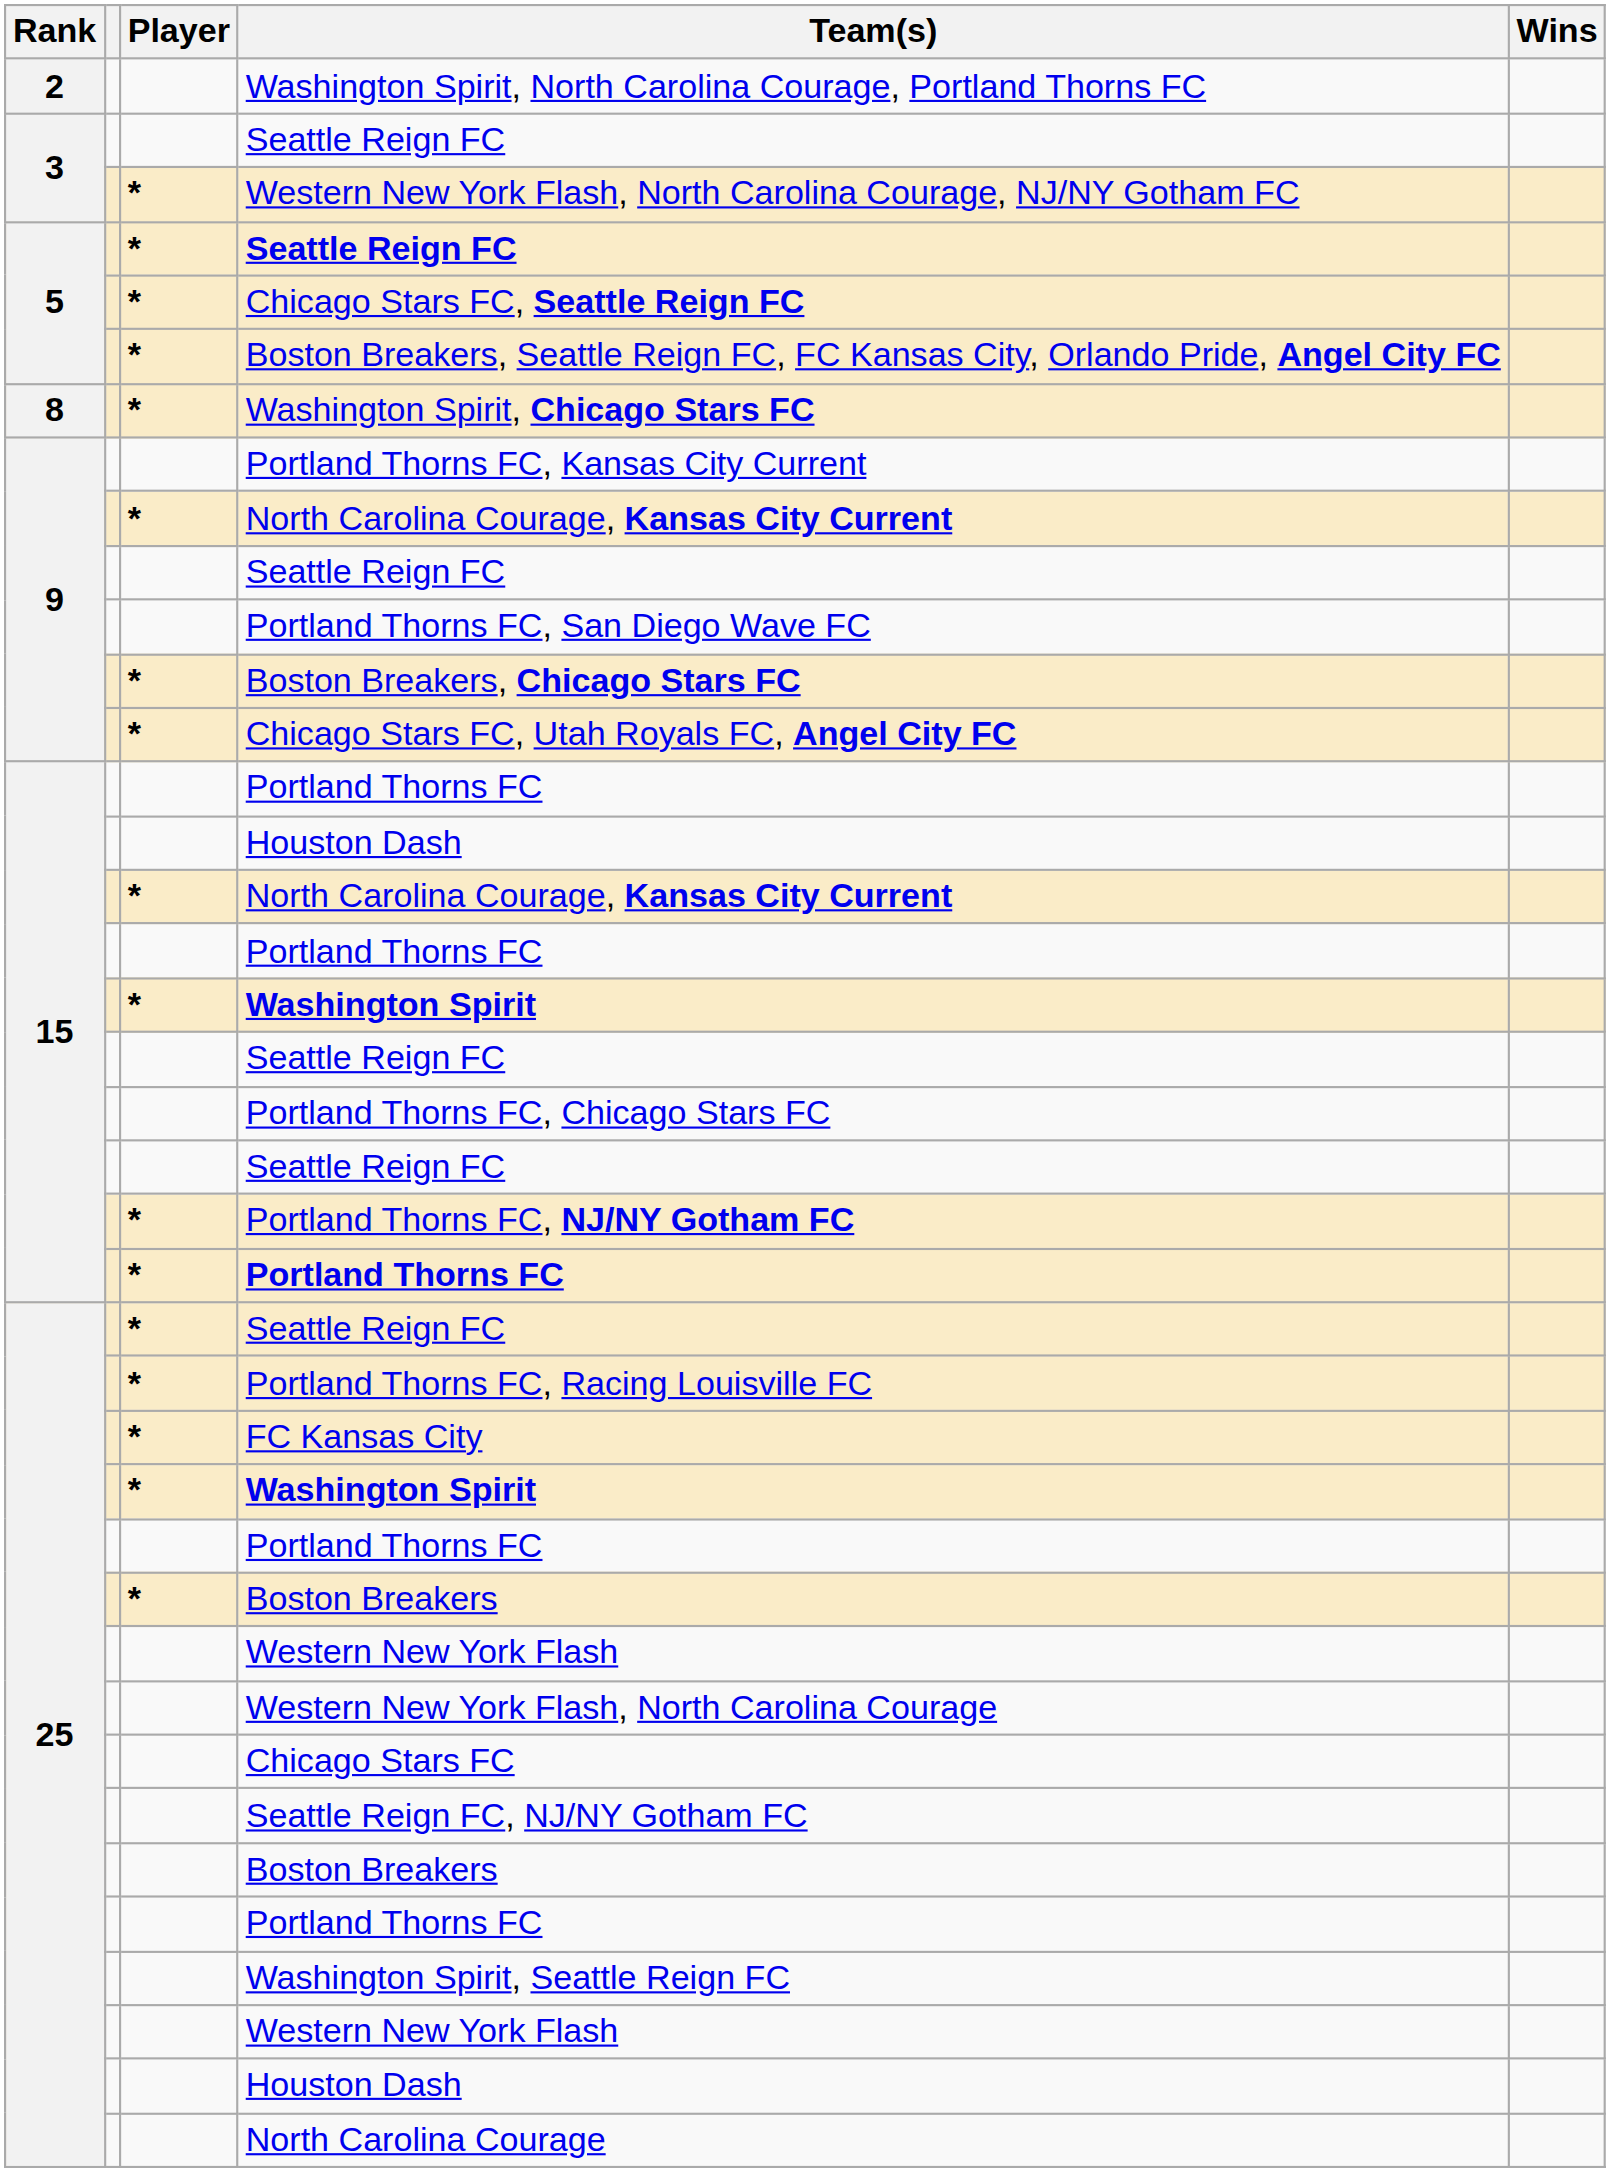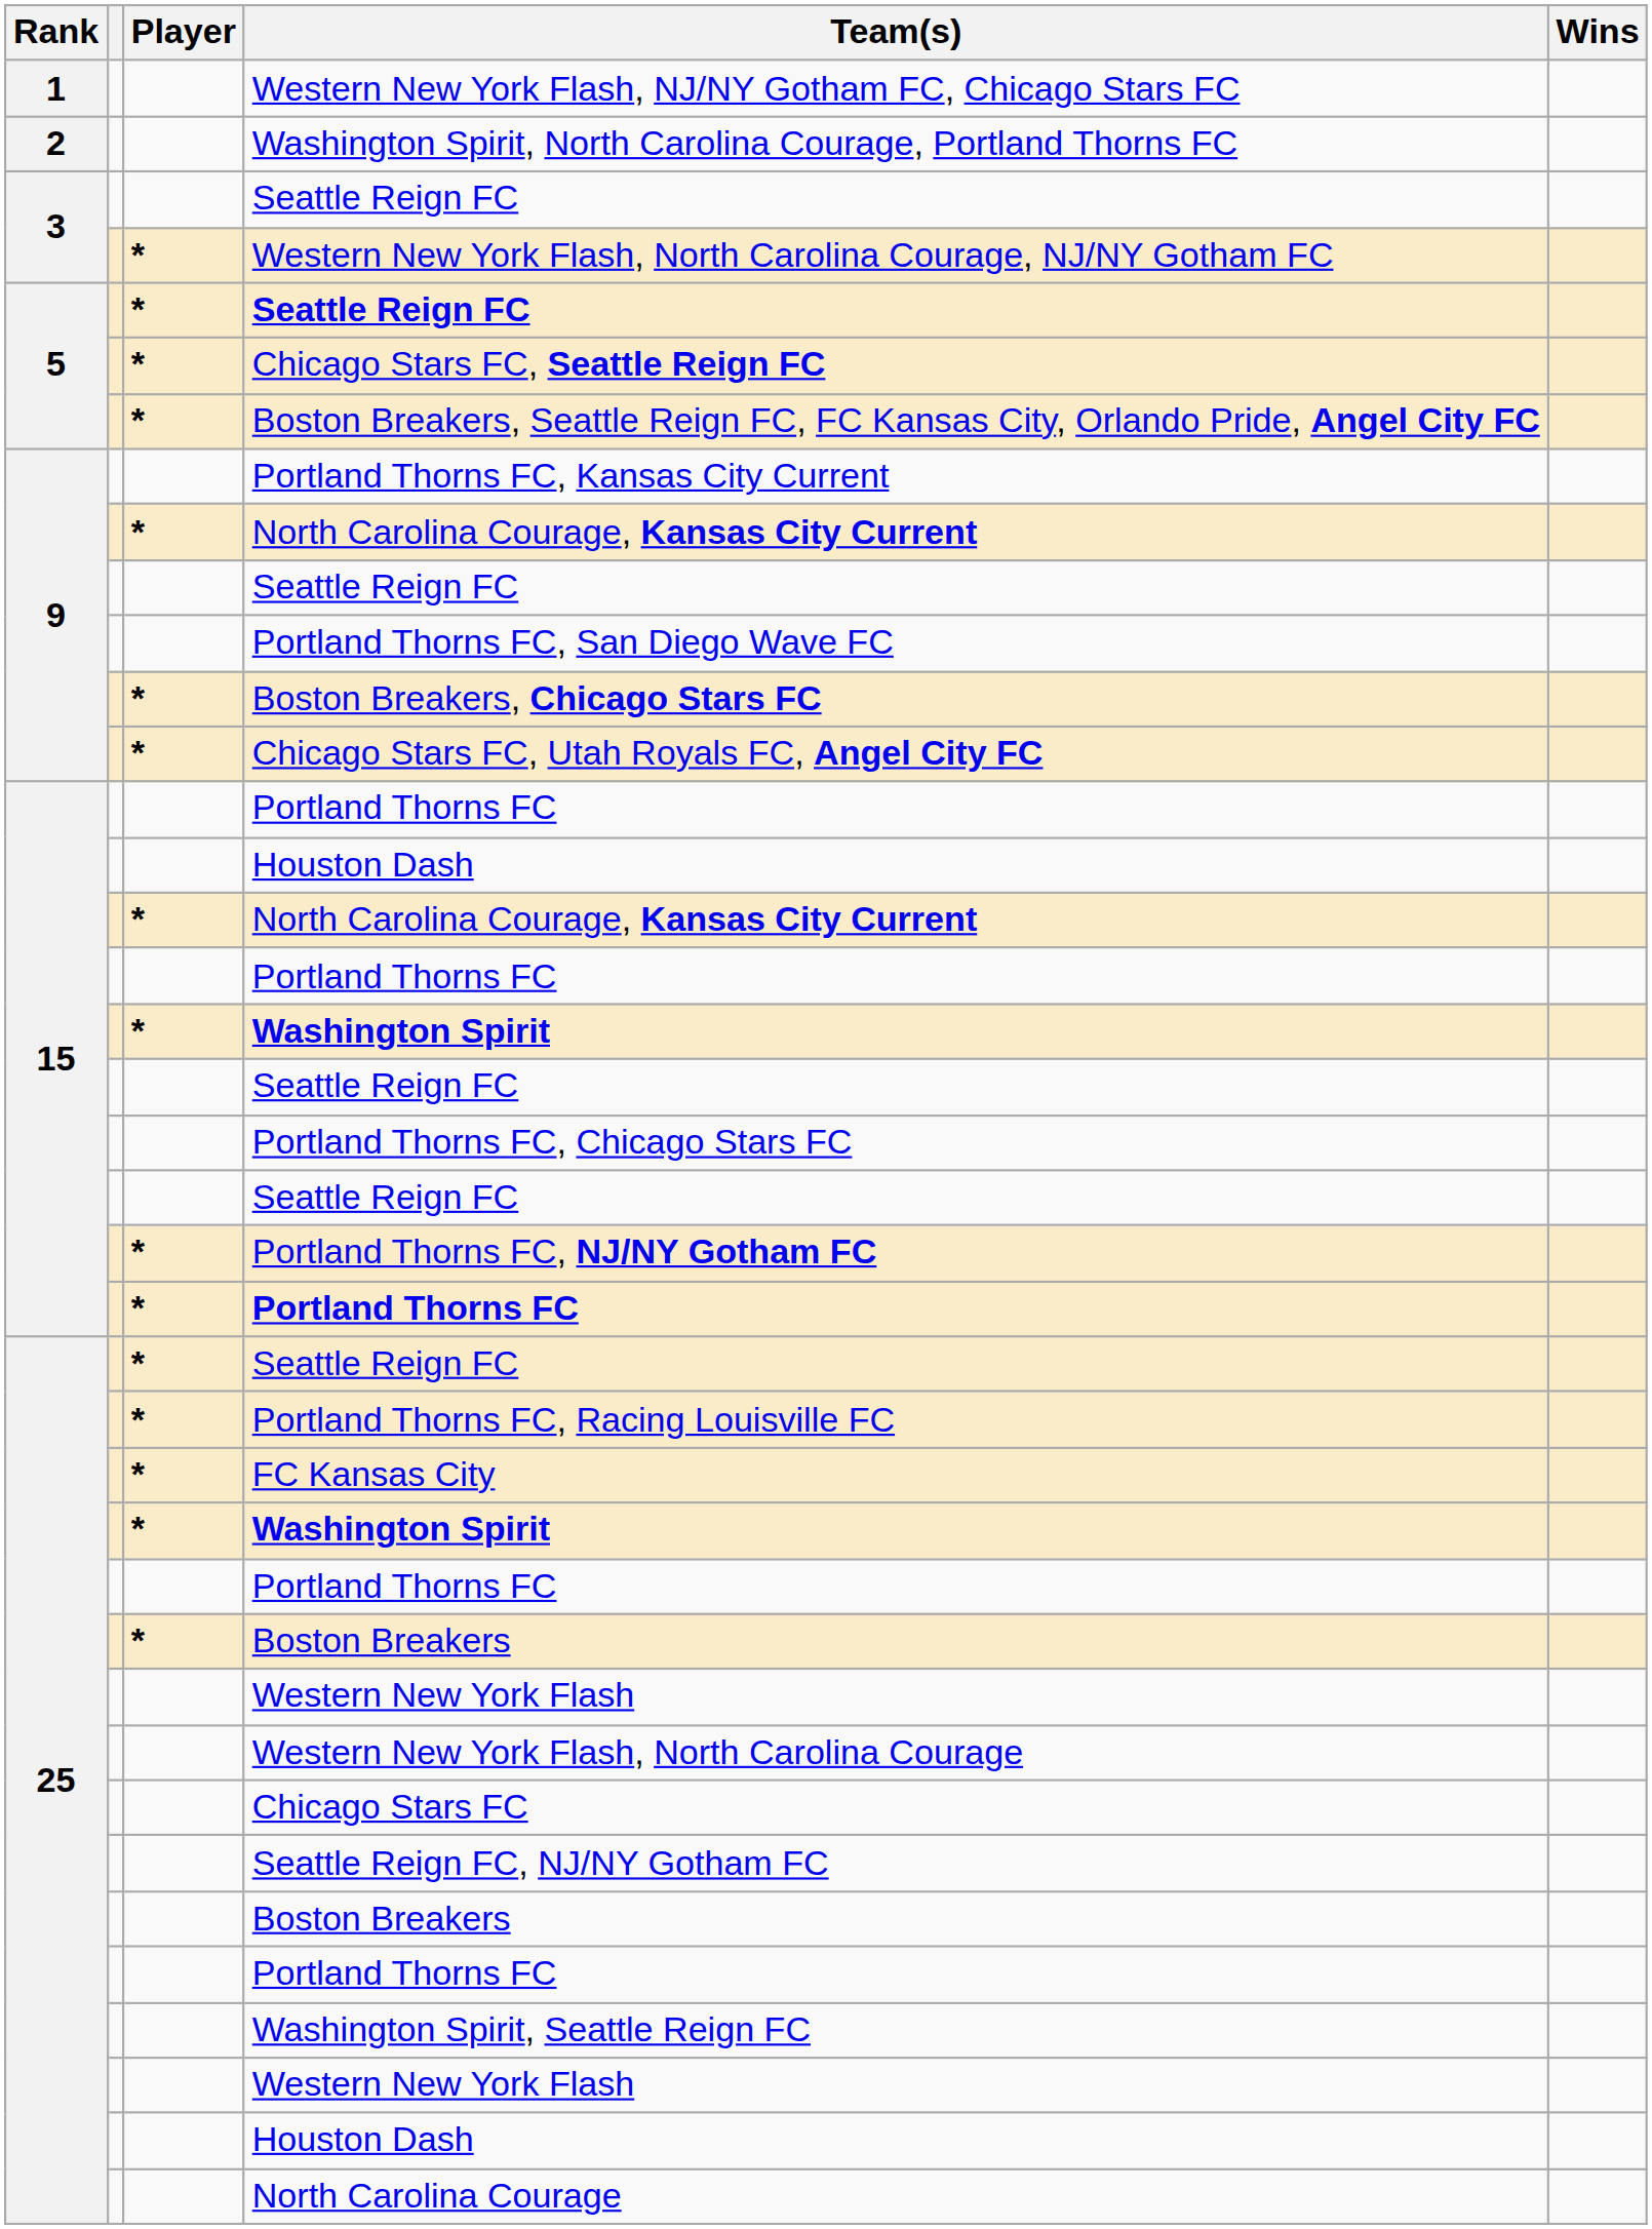 <table class="wikitable sortable">
 <tr>
 <th scope="col">Rank</th>
 <th scope="col"></th>
 <th scope="col">Player</th>
 <th scope="col">Team(s)</th>
 <th scope="col">Wins</th>
+</tr>
+<tr>
+<th scope="row">1</th>
+<td></td>
+<td><em></em></td>
+<td><a href='#'>Western New York Flash</a>, <a href='#'>NJ/NY Gotham FC</a>, <a href='#'>Chicago Stars FC</a></td>
+<td></td>
 </tr>
 <tr style=>
 <th scope="row">2</th>
 <td></td>
 <td><em></em></td>
 <td><a href='#'>Washington Spirit</a>, <a href='#'>North Carolina Courage</a>, <a href='#'>Portland Thorns FC</a></td>
 <td></td>
 </tr>
 <tr>
 <th rowspan=2 scope="row">3</th>
 <td></td>
 <td></td>
 <td><a href='#'>Seattle Reign FC</a></td>
 <td></td>
 </tr>
 <tr style="background-color:#faecc8;">
 <td></td>
 <td><strong>*</strong></td>
 <td><a href='#'>Western New York Flash</a>, <a href='#'>North Carolina Courage</a>, <a href='#'>NJ/NY Gotham FC</a></td>
 <td></td>
 </tr>
 <tr style="background-color:#faecc8;">
 <th rowspan=3 scope="row">5</th>
 <td></td>
 <td><strong>*</strong></td>
 <td><strong><a href='#'>Seattle Reign FC</a></strong></td>
 <td></td>
 </tr>
 <tr style="background-color:#faecc8;">
 <td></td>
 <td><strong>*</strong></td>
 <td><a href='#'>Chicago Stars FC</a>, <strong><a href='#'>Seattle Reign FC</a></strong></td>
 <td></td>
 </tr>
 <tr style="background-color:#faecc8;">
 <td></td>
 <td><strong>*</strong></td>
 <td><a href='#'>Boston Breakers</a>, <a href='#'>Seattle Reign FC</a>, <a href='#'>FC Kansas City</a>, <a href='#'>Orlando Pride</a>, <strong><a href='#'>Angel City FC</a></strong></td>
-<td></td>
-</tr>
-<tr style="background-color:#faecc8;">
-<th scope="row">8</th>
-<td></td>
-<td><strong>*</strong></td>
-<td><a href='#'>Washington Spirit</a>, <strong><a href='#'>Chicago Stars FC</a></strong></td>
 <td></td>
 </tr>
 <tr style=>
 <th rowspan=6 scope="row">9</th>
 <td></td>
 <td><em></em></td>
 <td><a href='#'>Portland Thorns FC</a>, <a href='#'>Kansas City Current</a></td>
 <td></td>
 </tr>
 <tr style="background-color:#faecc8;">
 <td></td>
 <td><strong>*</strong></td>
 <td><a href='#'>North Carolina Courage</a>, <strong><a href='#'>Kansas City Current</a></strong></td>
 <td></td>
 </tr>
 <tr>
 <td></td>
 <td><em></em></td>
 <td><a href='#'>Seattle Reign FC</a></td>
 <td></td>
 </tr>
 <tr>
 <td></td>
 <td></td>
 <td><a href='#'>Portland Thorns FC</a>, <a href='#'>San Diego Wave FC</a></td>
 <td></td>
 </tr>
 <tr style="background-color:#faecc8;">
 <td></td>
 <td><strong>*</strong></td>
 <td><a href='#'>Boston Breakers</a>, <strong><a href='#'>Chicago Stars FC</a></strong></td>
 <td></td>
 </tr>
 <tr style="background-color:#faecc8;">
 <td></td>
 <td><strong>*</strong></td>
 <td><a href='#'>Chicago Stars FC</a>, <a href='#'>Utah Royals FC</a>, <strong><a href='#'>Angel City FC</a></strong></td>
 <td></td>
 </tr>
 <tr>
 <th rowspan=10 scope="row">15</th>
 <td></td>
 <td><em></em></td>
 <td><a href='#'>Portland Thorns FC</a></td>
 <td></td>
 </tr>
 <tr>
 <td></td>
 <td><em></em></td>
 <td><a href='#'>Houston Dash</a></td>
 <td></td>
 </tr>
 <tr style="background-color:#faecc8;">
 <td></td>
 <td><strong>*</strong></td>
 <td><a href='#'>North Carolina Courage</a>, <strong><a href='#'>Kansas City Current</a></strong></td>
 <td></td>
 </tr>
 <tr>
 <td></td>
 <td><em></em> </td>
 <td><a href='#'>Portland Thorns FC</a></td>
 <td></td>
 </tr>
 <tr style="background-color:#faecc8;">
 <td></td>
 <td><strong>*</strong></td>
 <td><strong><a href='#'>Washington Spirit</a></strong></td>
 <td></td>
 </tr>
 <tr>
 <td></td>
 <td><em></em></td>
 <td><a href='#'>Seattle Reign FC</a></td>
 <td></td>
 </tr>
 <tr>
 <td></td>
 <td></td>
 <td><a href='#'>Portland Thorns FC</a>, <a href='#'>Chicago Stars FC</a></td>
 <td></td>
 </tr>
 <tr>
 <td></td>
 <td><em></em></td>
 <td><a href='#'>Seattle Reign FC</a></td>
 <td></td>
 </tr>
 <tr style="background-color:#faecc8;">
 <td></td>
 <td><strong>*</strong></td>
 <td><a href='#'>Portland Thorns FC</a>, <strong><a href='#'>NJ/NY Gotham FC</a></strong></td>
 <td></td>
 </tr>
 <tr style="background-color:#faecc8;">
 <td></td>
 <td><strong>*</strong></td>
 <td><strong><a href='#'>Portland Thorns FC</a></strong></td>
 <td></td>
 </tr>
 <tr style="background-color:#faecc8;">
 <th rowspan=17 scope="row">25</th>
 <td></td>
 <td><strong>*</strong></td>
 <td><a href='#'>Seattle Reign FC</a></td>
 <td></td>
 </tr>
 <tr style="background-color:#faecc8;">
 <td></td>
 <td><strong>*</strong></td>
 <td><a href='#'>Portland Thorns FC</a>, <a href='#'>Racing Louisville FC</a></td>
 <td></td>
 </tr>
 <tr style="background-color:#faecc8;">
 <td></td>
 <td><strong>*</strong></td>
 <td><a href='#'>FC Kansas City</a></td>
 <td></td>
 </tr>
 <tr style="background-color:#faecc8;">
 <td></td>
 <td><strong>*</strong></td>
 <td><strong><a href='#'>Washington Spirit</a></strong></td>
 <td></td>
 </tr>
 <tr>
 <td></td>
 <td></td>
 <td><a href='#'>Portland Thorns FC</a></td>
 <td></td>
 </tr>
 <tr style="background-color:#faecc8;">
 <td></td>
 <td><strong>*</strong></td>
 <td><a href='#'>Boston Breakers</a></td>
 <td></td>
 </tr>
 <tr>
 <td></td>
 <td></td>
 <td><a href='#'>Western New York Flash</a></td>
 <td></td>
 </tr>
 <tr>
 <td></td>
 <td></td>
 <td><a href='#'>Western New York Flash</a>, <a href='#'>North Carolina Courage</a></td>
 <td></td>
 </tr>
 <tr style=>
 <td></td>
 <td></td>
 <td><a href='#'>Chicago Stars FC</a></td>
 <td></td>
 </tr>
 <tr>
 <td></td>
 <td><em></em></td>
 <td><a href='#'>Seattle Reign FC</a>, <a href='#'>NJ/NY Gotham FC</a></td>
 <td></td>
 </tr>
 <tr>
 <td></td>
 <td></td>
 <td><a href='#'>Boston Breakers</a></td>
 <td></td>
 </tr>
 <tr style=>
 <td></td>
 <td></td>
 <td><a href='#'>Portland Thorns FC</a></td>
 <td></td>
 </tr>
 <tr>
 <td></td>
 <td></td>
 <td><a href='#'>Washington Spirit</a>, <a href='#'>Seattle Reign FC</a></td>
 <td></td>
 </tr>
 <tr>
 <td></td>
 <td></td>
 <td><a href='#'>Western New York Flash</a></td>
 <td></td>
 </tr>
 <tr>
 <td></td>
 <td></td>
 <td><a href='#'>Houston Dash</a></td>
 <td></td>
 </tr>
 <tr style=>
 <td></td>
 <td></td>
 <td><a href='#'>North Carolina Courage</a></td>
 <td></td>
 </tr>
 <tr>
 </tr>
 </table>
